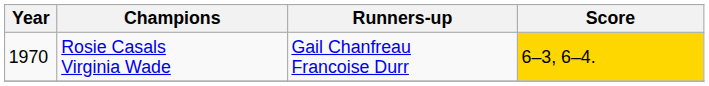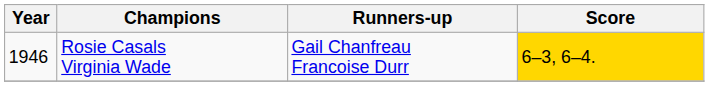 <table class="wikitable">
 <tr>
 <th style="width:40px">Year</th>
 <th style="width:200px">Champions</th>
 <th style="width:200px">Runners-up</th>
 <th style="width:160px" class="unsortable">Score</th>
 </tr>
 <tr>
-<td>1970</td>
+<td>1946</td>
 <td> <a href='#'>Rosie Casals</a><br> <a href='#'>Virginia Wade</a></td>
 <td> <a href='#'>Gail Chanfreau</a> <br> <a href='#'>Francoise Durr</a></td>
 <td style="background: gold;">6–3, 6–4.</td>
 </tr>
 <tr>
 </tr>
 </table>
